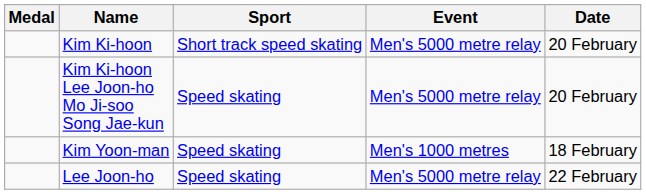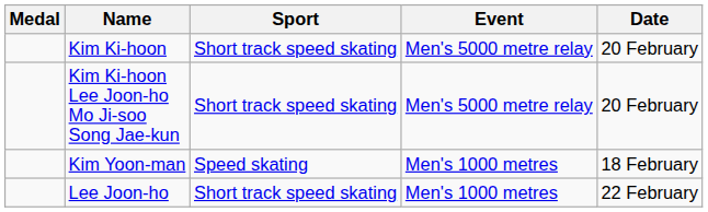 <table class="wikitable sortable" style="font-size:90%">
 <tr>
 <th>Medal</th>
 <th>Name</th>
 <th>Sport</th>
 <th>Event</th>
 <th>Date</th>
 </tr>
 <tr>
 <td></td>
 <td><a href='#'>Kim Ki-hoon</a></td>
 <td><a href='#'>Short track speed skating</a></td>
 <td><a href='#'>Men's 5000 metre relay</a></td>
 <td>20 February</td>
 </tr>
 <tr>
 <td></td>
 <td><a href='#'>Kim Ki-hoon</a> <br> <a href='#'>Lee Joon-ho</a> <br> <a href='#'>Mo Ji-soo</a> <br> <a href='#'>Song Jae-kun</a></td>
-<td><a href='#'>Speed skating</a></td>
+<td><a href='#'>Short track speed skating</a></td>
 <td><a href='#'>Men's 5000 metre relay</a></td>
 <td>20 February</td>
 </tr>
 <tr>
 <td></td>
 <td><a href='#'>Kim Yoon-man</a></td>
 <td><a href='#'>Speed skating</a></td>
 <td><a href='#'>Men's 1000 metres</a></td>
 <td>18 February</td>
 </tr>
 <tr>
 <td></td>
 <td><a href='#'>Lee Joon-ho</a></td>
-<td><a href='#'>Speed skating</a></td>
-<td><a href='#'>Men's 5000 metre relay</a></td>
+<td><a href='#'>Short track speed skating</a></td>
+<td><a href='#'>Men's 1000 metres</a></td>
 <td>22 February</td>
 </tr>
 </table>
